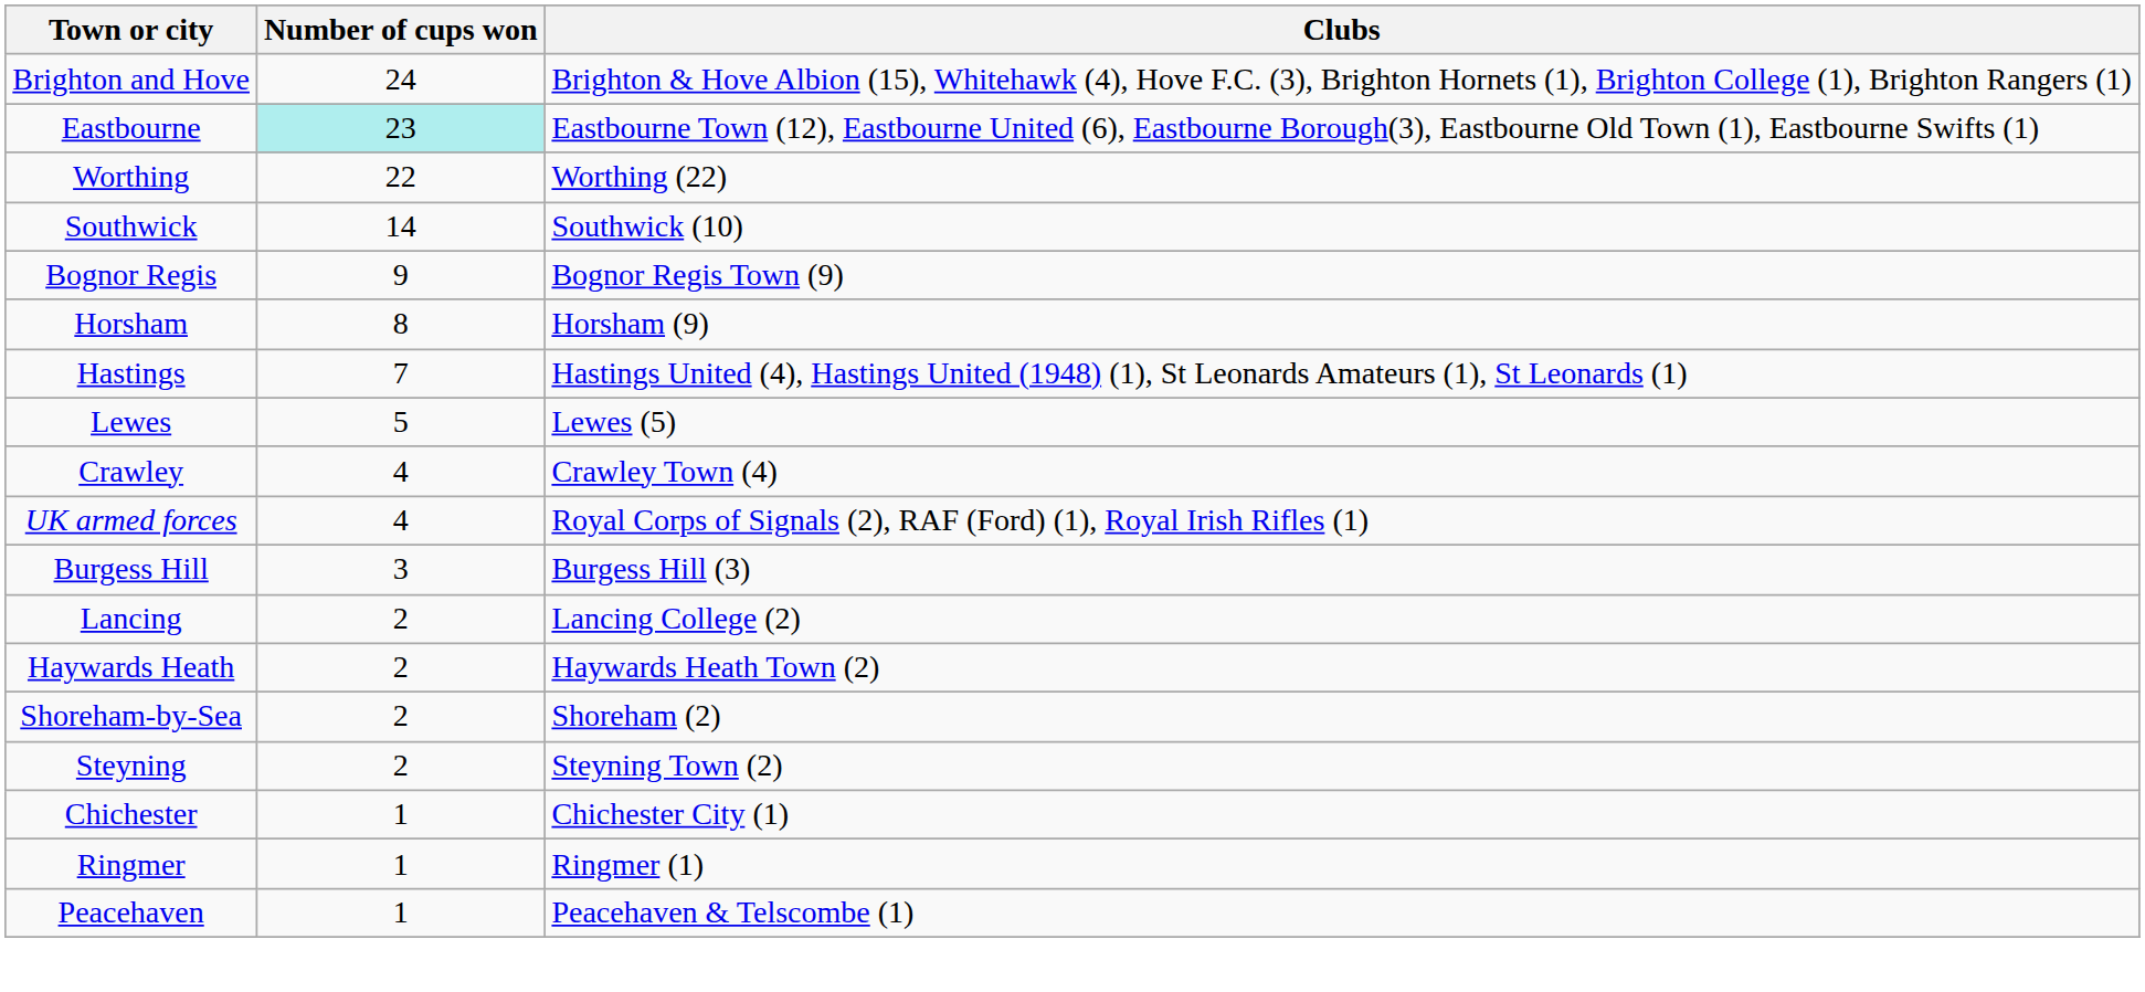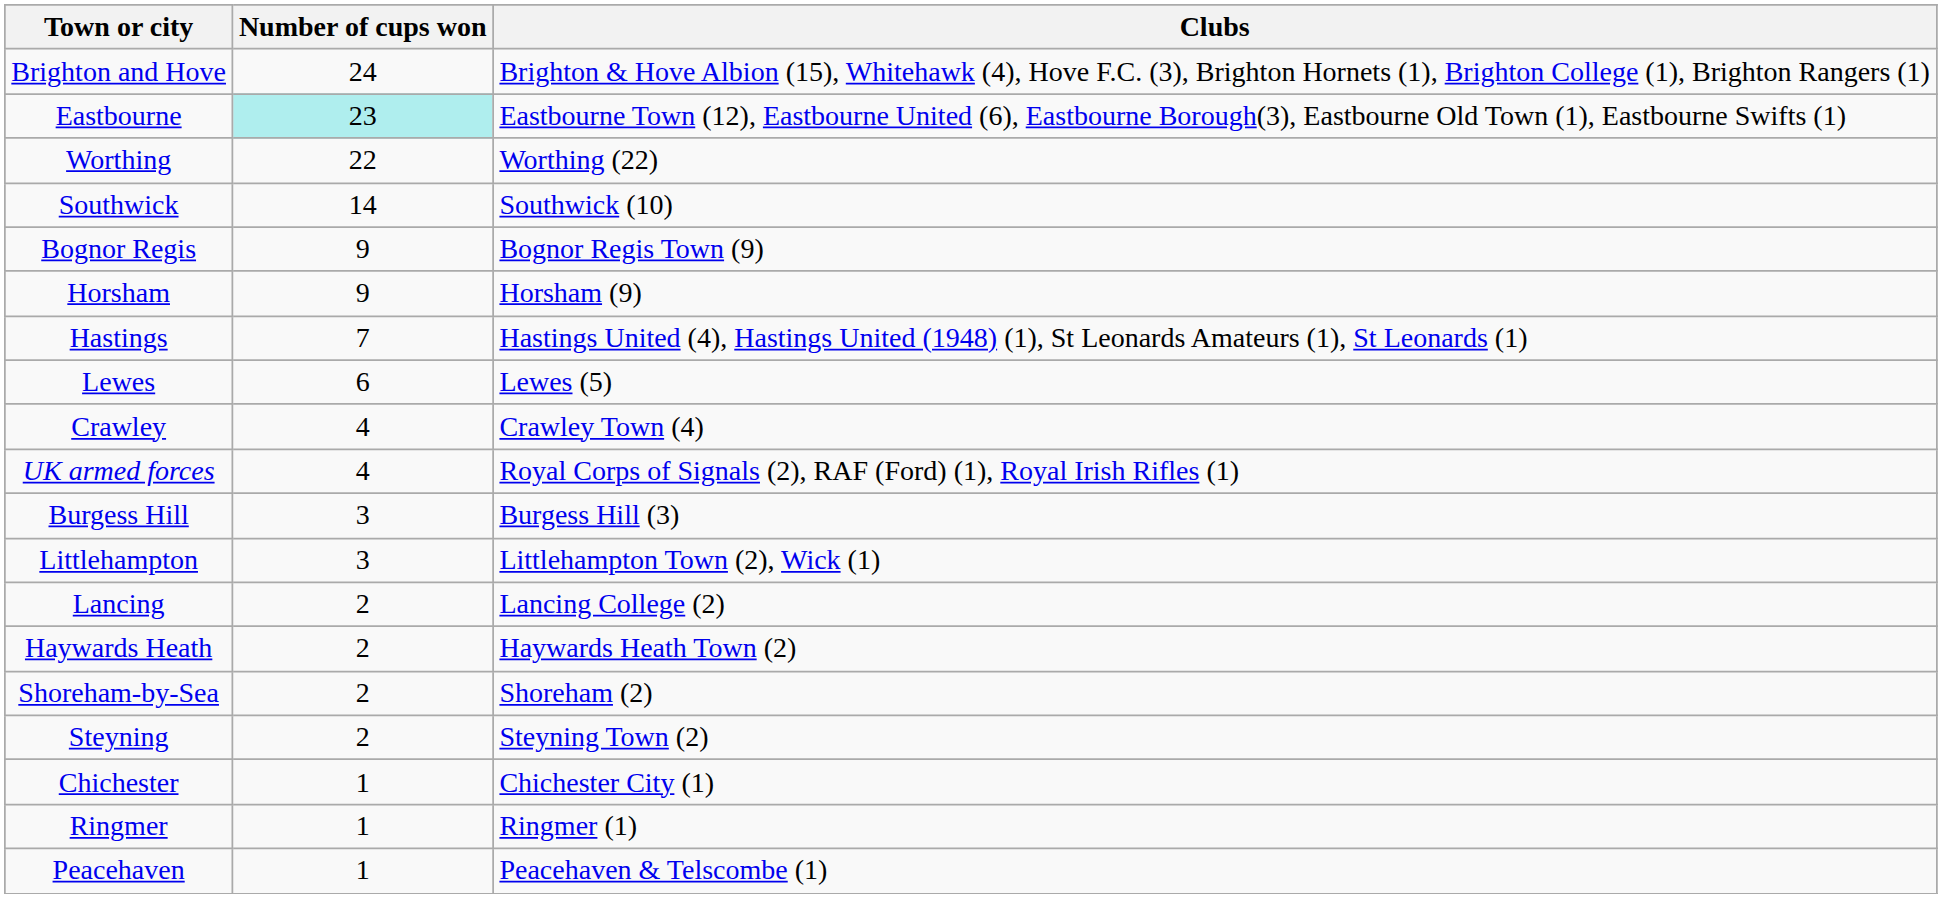 <table class="wikitable" style="text-align: center">
 <tr>
 <th>Town or city</th>
 <th>Number of cups won</th>
 <th>Clubs</th>
 </tr>
 <tr>
 <td><a href='#'>Brighton and Hove</a></td>
 <td>24</td>
 <td style="text-align: left"><a href='#'>Brighton & Hove Albion</a> (15), <a href='#'>Whitehawk</a> (4), Hove F.C. (3), Brighton Hornets (1), <a href='#'>Brighton College</a> (1), Brighton Rangers (1)</td>
 </tr>
 <tr>
 <td><a href='#'>Eastbourne</a></td>
 <td style="background: paleturquoise;">23</td>
 <td style="text-align: left"><a href='#'>Eastbourne Town</a> (12), <a href='#'>Eastbourne United</a> (6), <a href='#'>Eastbourne Borough</a>(3), Eastbourne Old Town (1), Eastbourne Swifts (1)</td>
 </tr>
 <tr>
 <td><a href='#'>Worthing</a></td>
 <td>22</td>
 <td style="text-align: left"><a href='#'>Worthing</a> (22)</td>
 </tr>
 <tr>
 <td><a href='#'>Southwick</a></td>
 <td>14</td>
 <td style="text-align: left"><a href='#'>Southwick</a> (10)</td>
 </tr>
 <tr>
 <td><a href='#'>Bognor Regis</a></td>
 <td>9</td>
 <td style="text-align: left"><a href='#'>Bognor Regis Town</a> (9)</td>
 </tr>
 <tr>
 <td><a href='#'>Horsham</a></td>
-<td>8</td>
+<td>9</td>
 <td style="text-align: left"><a href='#'>Horsham</a> (9)</td>
 </tr>
 <tr>
 <td><a href='#'>Hastings</a></td>
 <td>7</td>
 <td style="text-align: left"><a href='#'>Hastings United</a> (4), <a href='#'>Hastings United (1948)</a> (1), St Leonards Amateurs (1), <a href='#'>St Leonards</a> (1)</td>
 </tr>
 <tr>
 <td><a href='#'>Lewes</a></td>
-<td>5</td>
+<td>6</td>
 <td style="text-align: left"><a href='#'>Lewes</a> (5)</td>
 </tr>
 <tr>
 <td><a href='#'>Crawley</a></td>
 <td>4</td>
 <td style="text-align: left"><a href='#'>Crawley Town</a> (4)</td>
 </tr>
 <tr>
 <td><em><a href='#'>UK armed forces</a></em></td>
 <td>4</td>
 <td style="text-align: left"><a href='#'>Royal Corps of Signals</a> (2), RAF (Ford) (1), <a href='#'>Royal Irish Rifles</a> (1)</td>
 </tr>
 <tr>
 <td><a href='#'>Burgess Hill</a></td>
 <td>3</td>
 <td style="text-align: left"><a href='#'>Burgess Hill</a> (3)</td>
+</tr>
+<tr>
+<td><a href='#'>Littlehampton</a></td>
+<td>3</td>
+<td style="text-align: left"><a href='#'>Littlehampton Town</a> (2), <a href='#'>Wick</a> (1)</td>
 </tr>
 <tr>
 <td><a href='#'>Lancing</a></td>
 <td>2</td>
 <td style="text-align: left"><a href='#'>Lancing College</a> (2)</td>
 </tr>
 <tr>
 <td><a href='#'>Haywards Heath</a></td>
 <td>2</td>
 <td style="text-align: left"><a href='#'>Haywards Heath Town</a> (2)</td>
 </tr>
 <tr>
 <td><a href='#'>Shoreham-by-Sea</a></td>
 <td>2</td>
 <td style="text-align: left"><a href='#'>Shoreham</a> (2)</td>
 </tr>
 <tr>
 <td><a href='#'>Steyning</a></td>
 <td>2</td>
 <td style="text-align: left"><a href='#'>Steyning Town</a> (2)</td>
 </tr>
 <tr>
 <td><a href='#'>Chichester</a></td>
 <td>1</td>
 <td style="text-align: left"><a href='#'>Chichester City</a> (1)</td>
 </tr>
 <tr>
 <td><a href='#'>Ringmer</a></td>
 <td>1</td>
 <td style="text-align: left"><a href='#'>Ringmer</a> (1)</td>
 </tr>
 <tr>
 <td><a href='#'>Peacehaven</a></td>
 <td>1</td>
 <td style="text-align: left"><a href='#'>Peacehaven & Telscombe</a> (1)</td>
 </tr>
 <tr>
 </tr>
 </table>
